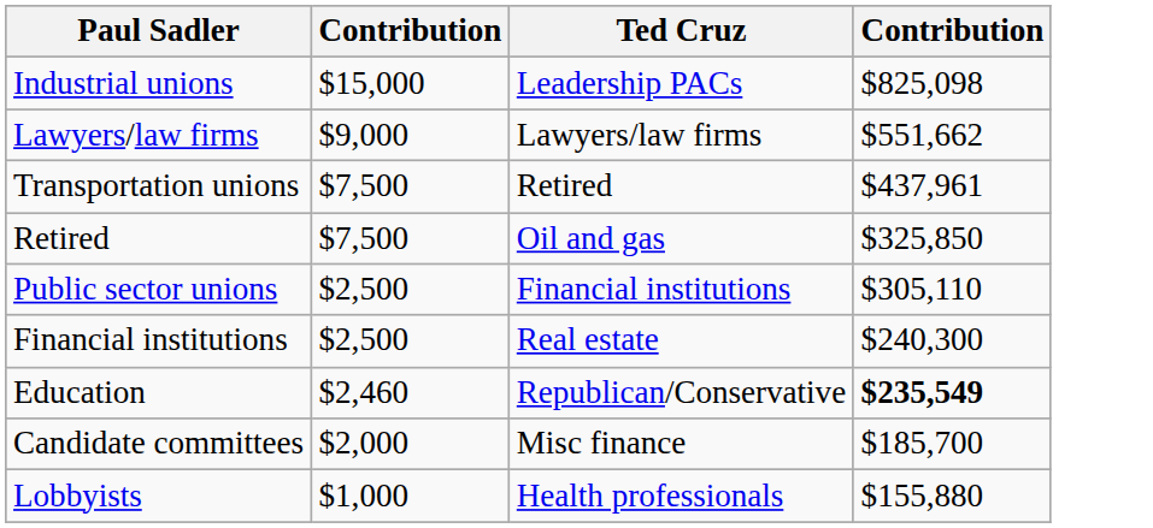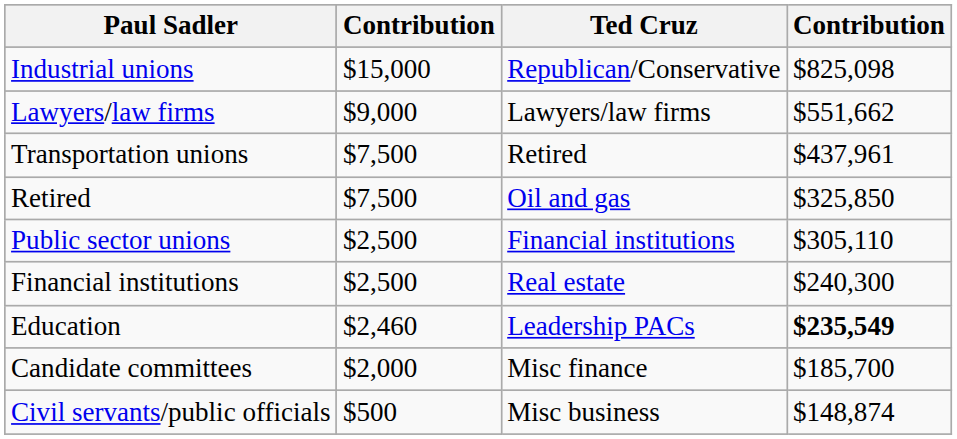 <table class="wikitable sortable">
 <tr>
 <th>Paul Sadler</th>
 <th>Contribution</th>
 <th>Ted Cruz</th>
 <th>Contribution</th>
 </tr>
 <tr>
 <td><a href='#'>Industrial unions</a></td>
 <td>$15,000</td>
-<td><a href='#'>Leadership PACs</a></td>
+<td><a href='#'>Republican</a>/Conservative</td>
 <td>$825,098</td>
 </tr>
 <tr>
 <td><a href='#'>Lawyers</a>/<a href='#'>law firms</a></td>
 <td>$9,000</td>
 <td>Lawyers/law firms</td>
 <td>$551,662</td>
 </tr>
 <tr>
 <td>Transportation unions</td>
 <td>$7,500</td>
 <td>Retired</td>
 <td>$437,961</td>
 </tr>
 <tr>
 <td>Retired</td>
 <td>$7,500</td>
 <td><a href='#'>Oil and gas</a></td>
 <td>$325,850</td>
 </tr>
 <tr>
 <td><a href='#'>Public sector unions</a></td>
 <td>$2,500</td>
 <td><a href='#'>Financial institutions</a></td>
 <td>$305,110</td>
 </tr>
 <tr>
 <td>Financial institutions</td>
 <td>$2,500</td>
 <td><a href='#'>Real estate</a></td>
 <td>$240,300</td>
 </tr>
 <tr>
 <td>Education</td>
 <td>$2,460</td>
-<td><a href='#'>Republican</a>/Conservative</td>
+<td><a href='#'>Leadership PACs</a></td>
 <td><strong>$235,549</strong></td>
 </tr>
 <tr>
 <td>Candidate committees</td>
 <td>$2,000</td>
 <td>Misc finance</td>
 <td>$185,700</td>
 </tr>
 <tr>
-<td><a href='#'>Lobbyists</a></td>
-<td>$1,000</td>
-<td><a href='#'>Health professionals</a></td>
-<td>$155,880</td>
+<td><a href='#'>Civil servants</a>/public officials</td>
+<td>$500</td>
+<td>Misc business</td>
+<td>$148,874</td>
 </tr>
 </table>
